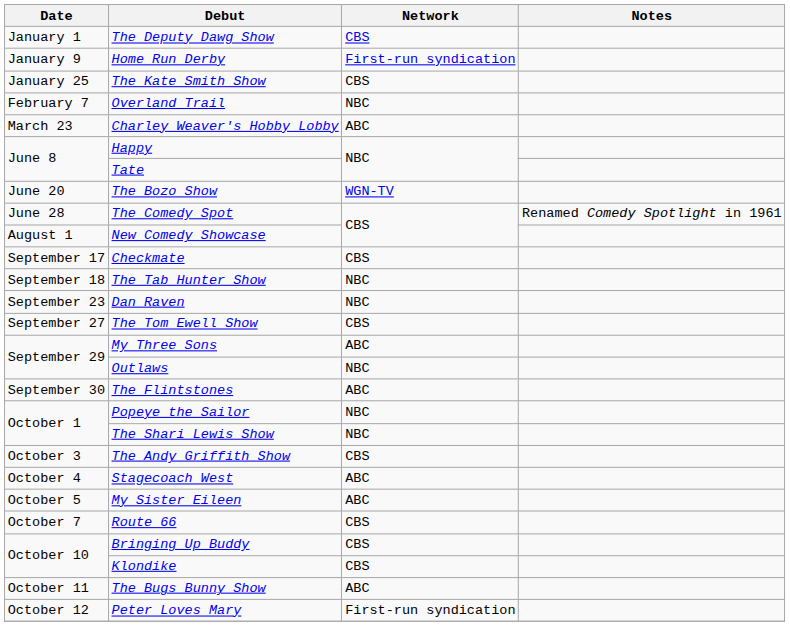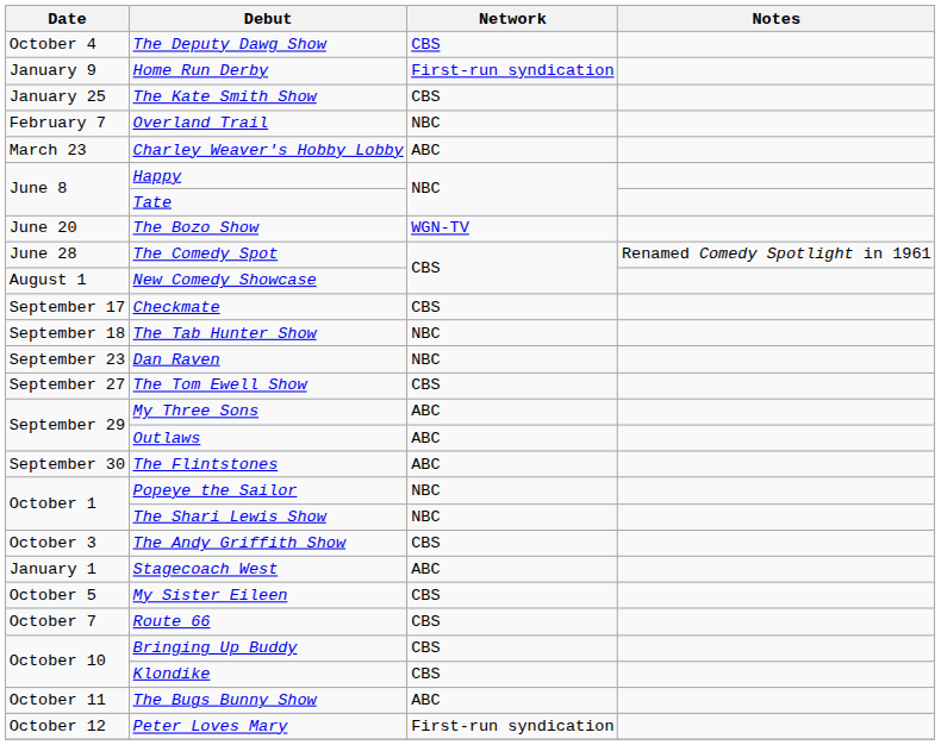 <table class="wikitable sortable">
 <tr>
 <th>Date</th>
 <th>Debut</th>
 <th>Network</th>
 <th>Notes</th>
 </tr>
 <tr>
-<td>January 1</td>
+<td>October 4</td>
 <td><em><a href='#'>The Deputy Dawg Show</a></em></td>
 <td><a href='#'>CBS</a></td>
 </tr>
 <tr>
 <td>January 9</td>
 <td><em><a href='#'>Home Run Derby</a></em></td>
 <td><a href='#'>First-run syndication</a></td>
 <td></td>
 </tr>
 <tr>
 <td>January 25</td>
 <td><em><a href='#'>The Kate Smith Show</a></em></td>
 <td>CBS</td>
 <td></td>
 </tr>
 <tr>
 <td>February 7</td>
 <td><em><a href='#'>Overland Trail</a></em></td>
 <td>NBC</td>
 <td></td>
 </tr>
 <tr>
 <td>March 23</td>
 <td><em><a href='#'>Charley Weaver's Hobby Lobby</a></em></td>
 <td>ABC</td>
 </tr>
 <tr>
 <td rowspan=2>June 8</td>
 <td><em><a href='#'>Happy</a></em></td>
 <td rowspan=2>NBC</td>
 <td></td>
 </tr>
 <tr>
 <td><em><a href='#'>Tate</a></em></td>
 <td></td>
 </tr>
 <tr>
 <td>June 20</td>
 <td><em><a href='#'>The Bozo Show</a></em></td>
 <td><a href='#'>WGN-TV</a></td>
 </tr>
 <tr>
 <td>June 28</td>
 <td><em><a href='#'>The Comedy Spot</a></em></td>
 <td rowspan=2>CBS</td>
 <td>Renamed <em>Comedy Spotlight</em> in 1961</td>
 </tr>
 <tr>
 <td>August 1</td>
 <td><em><a href='#'>New Comedy Showcase</a></em></td>
 <td></td>
 </tr>
 <tr>
 <td>September 17</td>
 <td><em><a href='#'>Checkmate</a></em></td>
 <td>CBS</td>
 <td></td>
 </tr>
 <tr>
 <td>September 18</td>
 <td><em><a href='#'>The Tab Hunter Show</a></em></td>
 <td>NBC</td>
 <td></td>
 </tr>
 <tr>
 <td>September 23</td>
 <td><em><a href='#'>Dan Raven</a></em></td>
 <td>NBC</td>
 <td></td>
 </tr>
 <tr>
 <td>September 27</td>
 <td><em><a href='#'>The Tom Ewell Show</a></em></td>
 <td>CBS</td>
 <td></td>
 </tr>
 <tr>
 <td rowspan=2>September 29</td>
 <td><em><a href='#'>My Three Sons</a></em></td>
 <td>ABC</td>
 <td></td>
 </tr>
 <tr>
 <td><em><a href='#'>Outlaws</a></em></td>
-<td>NBC</td>
+<td>ABC</td>
 <td></td>
 </tr>
 <tr>
 <td>September 30</td>
 <td><em><a href='#'>The Flintstones</a></em></td>
 <td>ABC</td>
 <td></td>
 </tr>
 <tr>
 <td rowspan=2>October 1</td>
 <td><em><a href='#'>Popeye the Sailor</a></em></td>
 <td>NBC</td>
 <td></td>
 </tr>
 <tr>
 <td><em><a href='#'>The Shari Lewis Show</a></em></td>
 <td>NBC</td>
 <td></td>
 </tr>
 <tr>
 <td>October 3</td>
 <td><em><a href='#'>The Andy Griffith Show</a></em></td>
 <td>CBS</td>
 <td></td>
 </tr>
 <tr>
-<td>October 4</td>
+<td>January 1</td>
 <td><em><a href='#'>Stagecoach West</a></em></td>
 <td>ABC</td>
 <td></td>
 </tr>
 <tr>
 <td>October 5</td>
 <td><em><a href='#'>My Sister Eileen</a></em></td>
-<td>ABC</td>
+<td>CBS</td>
 <td></td>
 </tr>
 <tr>
 <td>October 7</td>
 <td><em><a href='#'>Route 66</a></em></td>
 <td>CBS</td>
 <td></td>
 </tr>
 <tr>
 <td rowspan=2>October 10</td>
 <td><em><a href='#'>Bringing Up Buddy</a></em></td>
 <td>CBS</td>
 <td></td>
 </tr>
 <tr>
 <td><em><a href='#'>Klondike</a></em></td>
 <td>CBS</td>
 <td></td>
 </tr>
 <tr>
 <td>October 11</td>
 <td><em><a href='#'>The Bugs Bunny Show</a></em></td>
 <td>ABC</td>
 <td></td>
 </tr>
 <tr>
 <td>October 12</td>
 <td><em><a href='#'>Peter Loves Mary</a></em></td>
 <td>First-run syndication</td>
 <td></td>
 </tr>
 <tr>
 </tr>
 </table>
